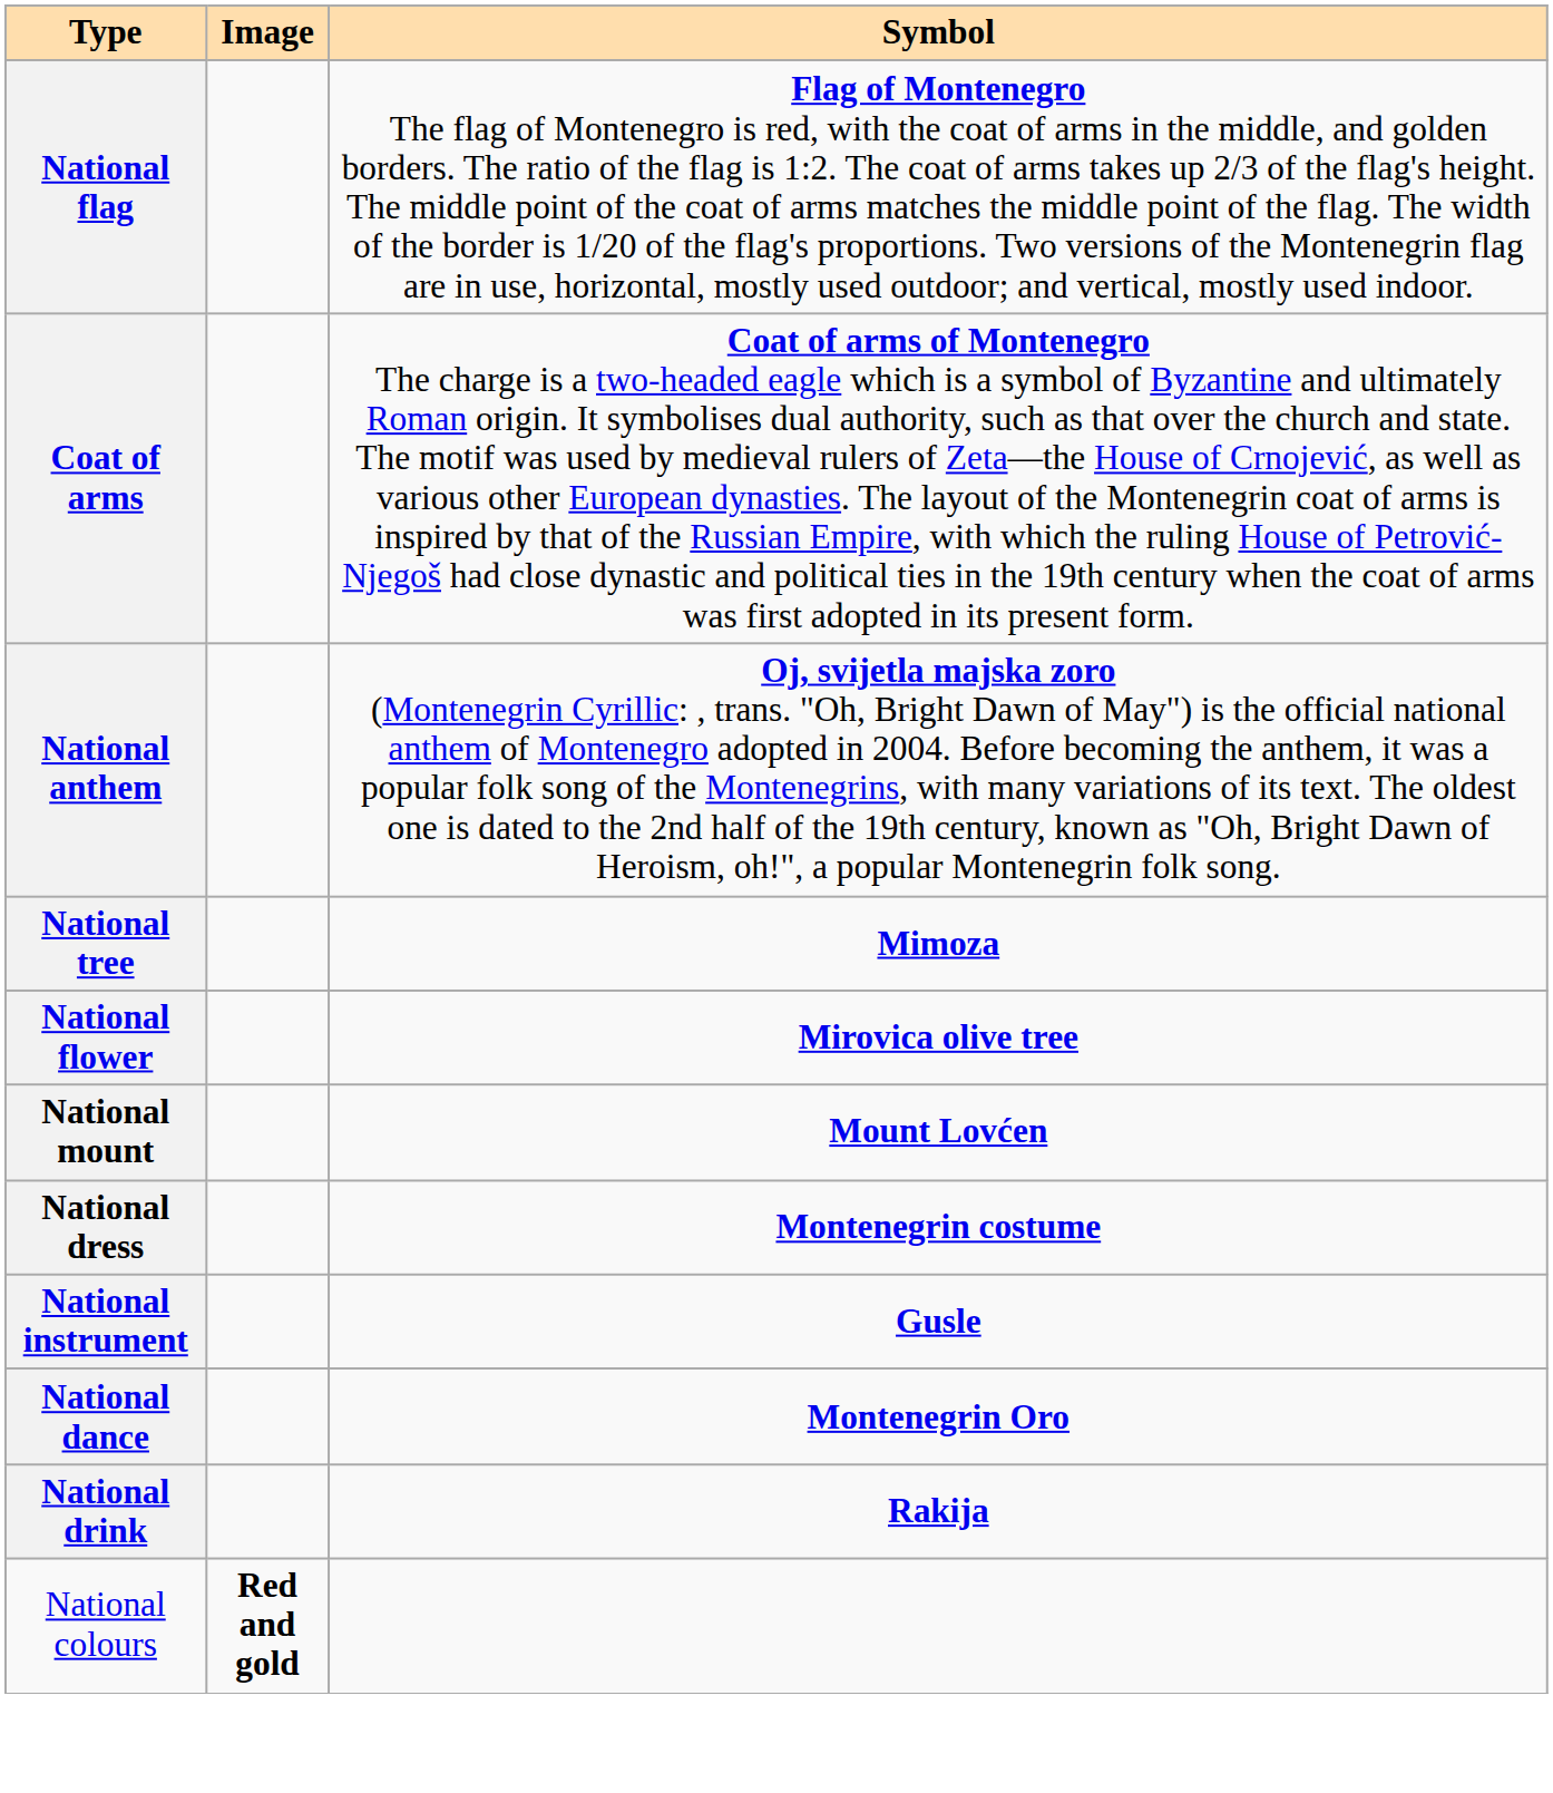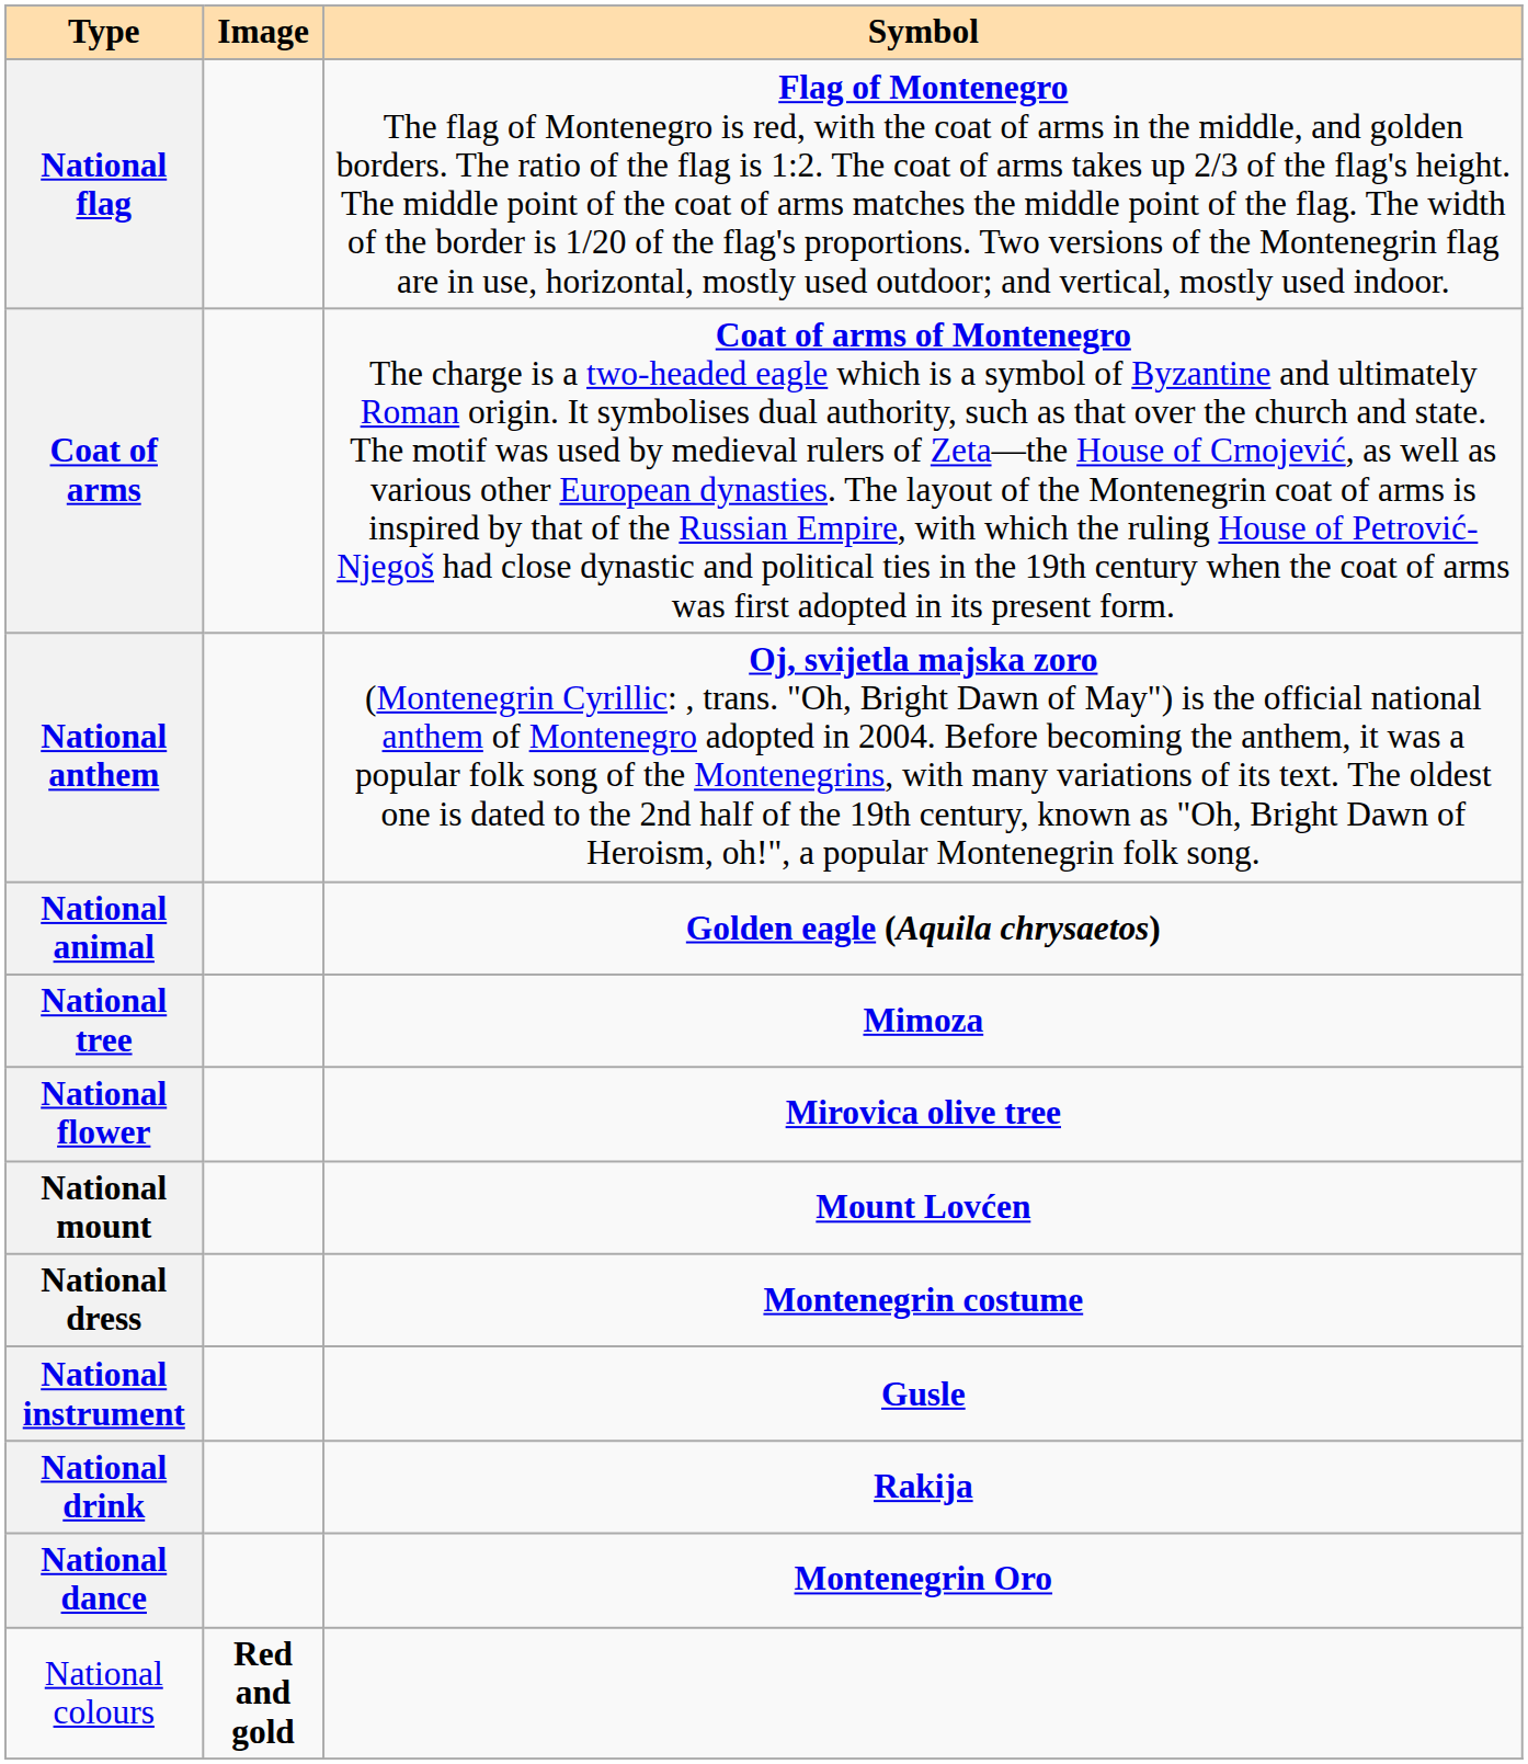 <table class="wikitable" style="width:80%;text-align:center;">
 <tr>
 <th style=background:#FFDEAD;>Type</th>
 <th style=background:#FFDEAD;>Image</th>
 <th style=background:#FFDEAD;>Symbol</th>
 </tr>
 <tr>
 <th><a href='#'>National flag</a></th>
 <td></td>
 <td><strong><a href='#'>Flag of Montenegro</a></strong><br>The flag of Montenegro is red, with the coat of arms in the middle, and golden borders. The ratio of the flag is 1:2. The coat of arms takes up 2/3 of the flag's height. The middle point of the coat of arms matches the middle point of the flag. The width of the border is 1/20 of the flag's proportions. Two versions of the Montenegrin flag are in use, horizontal, mostly used outdoor; and vertical, mostly used indoor.</td>
 </tr>
 <tr>
 <th><a href='#'>Coat of arms</a></th>
 <td></td>
 <td><strong><a href='#'>Coat of arms of Montenegro</a></strong><br>The charge is a <a href='#'>two-headed eagle</a> which is a symbol of <a href='#'>Byzantine</a> and ultimately <a href='#'>Roman</a> origin. It symbolises dual authority, such as that over the church and state. The motif was used by medieval rulers of <a href='#'>Zeta</a>—the <a href='#'>House of Crnojević</a>, as well as various other <a href='#'>European dynasties</a>. The layout of the Montenegrin coat of arms is inspired by that of the <a href='#'>Russian Empire</a>, with which the ruling <a href='#'>House of Petrović-Njegoš</a> had close dynastic and political ties in the 19th century when the coat of arms was first adopted in its present form.</td>
 </tr>
 <tr>
 <th><a href='#'>National anthem</a></th>
 <td></td>
 <td><strong><a href='#'>Oj, svijetla majska zoro</a></strong><br> (<a href='#'>Montenegrin Cyrillic</a>: , trans. "Oh, Bright Dawn of May") is the official national <a href='#'>anthem</a> of <a href='#'>Montenegro</a> adopted in 2004. Before becoming the anthem, it was a popular folk song of the <a href='#'>Montenegrins</a>, with many variations of its text. The oldest one is dated to the 2nd half of the 19th century, known as "Oh, Bright Dawn of Heroism, oh!", a popular Montenegrin folk song.</td>
+</tr>
+<tr>
+<th><a href='#'>National animal</a></th>
+<td></td>
+<td><strong><a href='#'>Golden eagle</a> (<em>Aquila chrysaetos</em>)</strong></td>
 </tr>
 <tr>
 <th><a href='#'>National tree</a></th>
 <td></td>
 <td><strong><a href='#'>Mimoza</a></strong></td>
 </tr>
 <tr>
 <th><a href='#'>National flower</a></th>
 <td></td>
 <td><strong><a href='#'>Mirovica olive tree</a></strong></td>
 </tr>
 <tr>
 <th>National mount</th>
 <td></td>
 <td><strong><a href='#'>Mount Lovćen</a></strong></td>
 </tr>
 <tr>
 <th>National dress</th>
 <td></td>
 <td><strong><a href='#'>Montenegrin costume</a></strong></td>
 </tr>
 <tr>
 <th><a href='#'>National instrument</a></th>
 <td></td>
 <td><strong><a href='#'>Gusle</a></strong></td>
 </tr>
 <tr>
+<th><a href='#'>National drink</a></th>
+<td></td>
+<td><strong><a href='#'>Rakija</a></strong></td>
+</tr>
+<tr>
 <th><a href='#'>National dance</a></th>
 <td></td>
 <td><strong><a href='#'>Montenegrin Oro</a></strong></td>
-</tr>
-<tr>
-<th><a href='#'>National drink</a></th>
-<td></td>
-<td><strong><a href='#'>Rakija</a></strong></td>
 </tr>
 <tr>
 <td><a href='#'>National colours</a></td>
 <td><strong>Red and gold</strong></td>
 <td style="text-align:center;"></td>
 </tr>
 <tr>
 </tr>
 </table>
